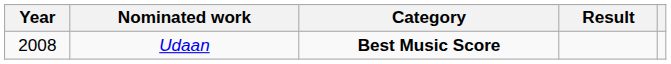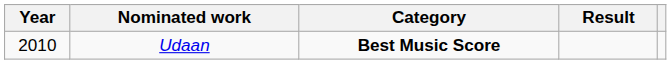 <table width="70%" class="wikitable plainrowheaders sortable">
 <tr>
 <th width="10%">Year</th>
 <th width="35%">Nominated work</th>
 <th width="40%">Category</th>
 <th width="15%">Result</th>
 <th scope="col" class="unsortable"></th>
 </tr>
 <tr>
-<td align="center">2008</td>
+<td align="center">2010</td>
 <td align="center"><em><a href='#'>Udaan</a></em></td>
 <td align="center"><strong>Best Music Score</strong></td>
 <td></td>
 <td style="text-align:center;"></td>
 </tr>
 </table>
